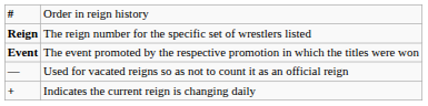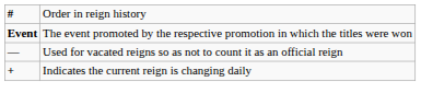 <table class="wikitable">
 <tr>
 <td><strong>#</strong></td>
 <td>Order in reign history</td>
-</tr>
-<tr>
-<td><strong>Reign</strong></td>
-<td>The reign number for the specific set of wrestlers listed</td>
 </tr>
 <tr>
 <td><strong>Event</strong></td>
 <td>The event promoted by the respective promotion in which the titles were won</td>
 </tr>
 <tr>
 <td>—</td>
 <td>Used for vacated reigns so as not to count it as an official reign</td>
 </tr>
 <tr>
 <td><strong>+</strong></td>
 <td>Indicates the current reign is changing daily</td>
 </tr>
 </table>
